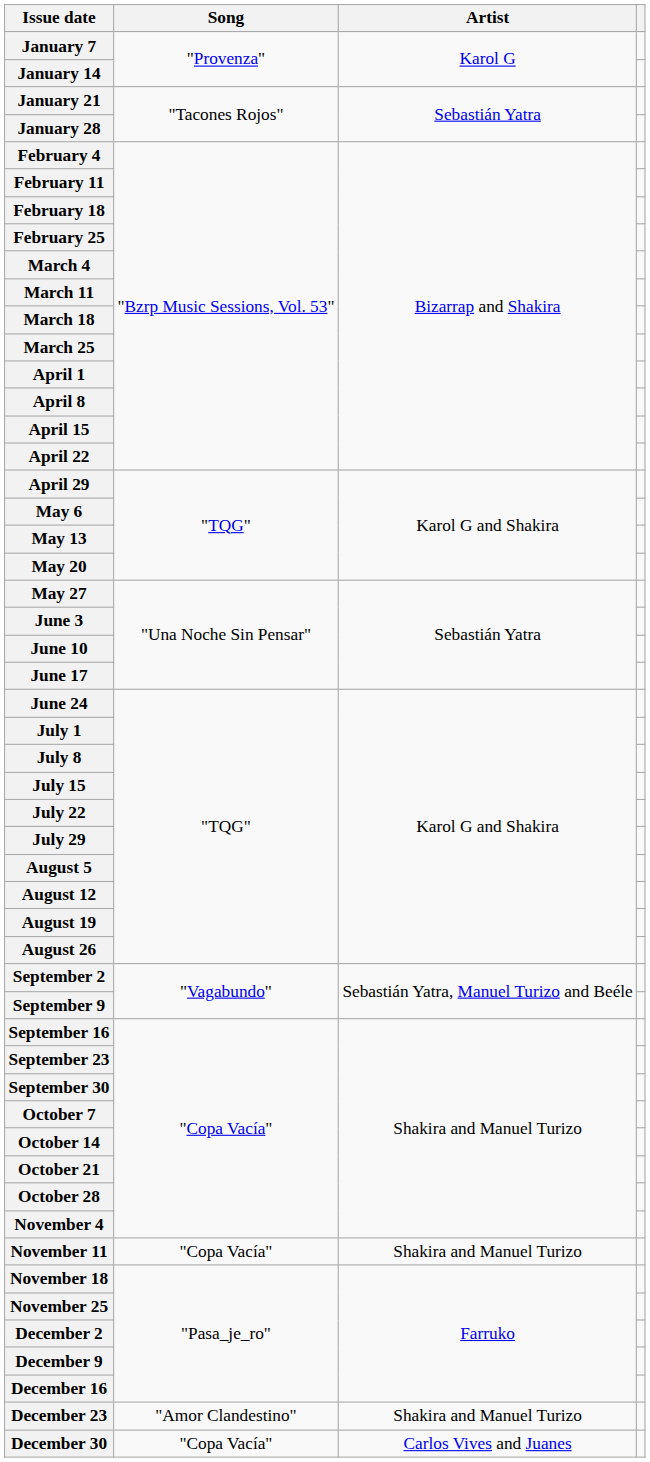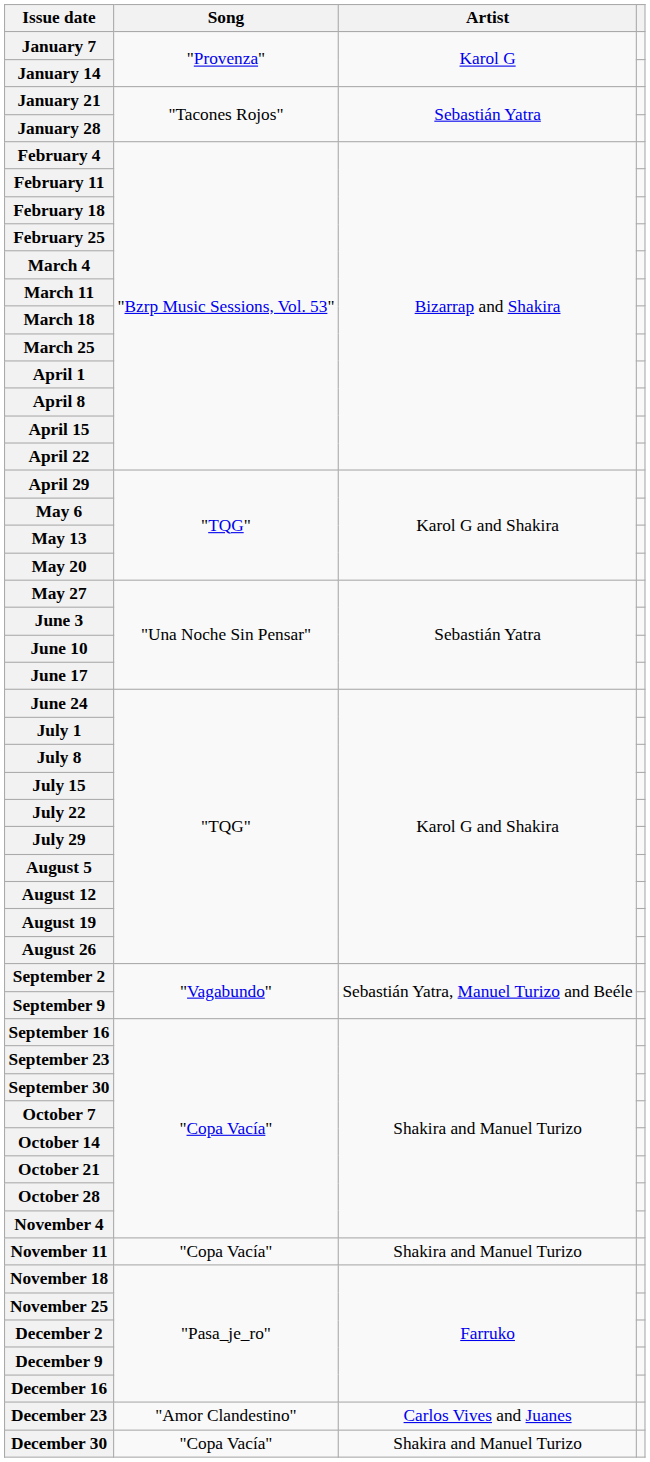 <table class="wikitable plainrowheaders" style="text-align: center;">
 <tr>
 <th scope="col">Issue date</th>
 <th scope="col">Song</th>
 <th scope="col">Artist</th>
 <th scope="col"></th>
 </tr>
 <tr>
 <th scope="row">January 7</th>
 <td rowspan=2>"<a href='#'>Provenza</a>"</td>
 <td rowspan=2><a href='#'>Karol G</a></td>
 <td></td>
 </tr>
 <tr>
 <th scope="row">January 14</th>
 <td></td>
 </tr>
 <tr>
 <th scope="row">January 21</th>
 <td rowspan=2>"Tacones Rojos"</td>
 <td rowspan=2><a href='#'>Sebastián Yatra</a></td>
 <td></td>
 </tr>
 <tr>
 <th scope="row">January 28</th>
 <td></td>
 </tr>
 <tr>
 <th scope="row">February 4</th>
 <td rowspan=12>"<a href='#'>Bzrp Music Sessions, Vol. 53</a>"</td>
 <td rowspan=12><a href='#'>Bizarrap</a> and <a href='#'>Shakira</a></td>
 <td></td>
 </tr>
 <tr>
 <th scope="row">February 11</th>
 <td></td>
 </tr>
 <tr>
 <th scope="row">February 18</th>
 <td></td>
 </tr>
 <tr>
 <th scope="row">February 25</th>
 <td></td>
 </tr>
 <tr>
 <th scope="row">March 4</th>
 <td></td>
 </tr>
 <tr>
 <th scope="row">March 11</th>
 <td></td>
 </tr>
 <tr>
 <th scope="row">March 18</th>
 <td></td>
 </tr>
 <tr>
 <th scope="row">March 25</th>
 <td></td>
 </tr>
 <tr>
 <th scope="row">April 1</th>
 <td></td>
 </tr>
 <tr>
 <th scope="row">April 8</th>
 <td></td>
 </tr>
 <tr>
 <th scope="row">April 15</th>
 <td></td>
 </tr>
 <tr>
 <th scope="row">April 22</th>
 <td></td>
 </tr>
 <tr>
 <th scope="row">April 29</th>
 <td rowspan=4>"<a href='#'>TQG</a>"</td>
 <td rowspan=4>Karol G and Shakira</td>
 <td></td>
 </tr>
 <tr>
 <th scope="row">May 6</th>
 <td></td>
 </tr>
 <tr>
 <th scope="row">May 13</th>
 <td></td>
 </tr>
 <tr>
 <th scope="row">May 20</th>
 <td></td>
 </tr>
 <tr>
 <th scope="row">May 27</th>
 <td rowspan=4>"Una Noche Sin Pensar"</td>
 <td rowspan=4>Sebastián Yatra</td>
 <td></td>
 </tr>
 <tr>
 <th scope="row">June 3</th>
 <td></td>
 </tr>
 <tr>
 <th scope="row">June 10</th>
 <td></td>
 </tr>
 <tr>
 <th scope="row">June 17</th>
 <td></td>
 </tr>
 <tr>
 <th scope="row">June 24</th>
 <td rowspan=10>"TQG"</td>
 <td rowspan=10>Karol G and Shakira</td>
 <td></td>
 </tr>
 <tr>
 <th scope="row">July 1</th>
 <td></td>
 </tr>
 <tr>
 <th scope="row">July 8</th>
 <td></td>
 </tr>
 <tr>
 <th scope="row">July 15</th>
 <td></td>
 </tr>
 <tr>
 <th scope="row">July 22</th>
 <td></td>
 </tr>
 <tr>
 <th scope="row">July 29</th>
 <td></td>
 </tr>
 <tr>
 <th scope="row">August 5</th>
 <td></td>
 </tr>
 <tr>
 <th scope="row">August 12</th>
 <td></td>
 </tr>
 <tr>
 <th scope="row">August 19</th>
 <td></td>
 </tr>
 <tr>
 <th scope="row">August 26</th>
 <td></td>
 </tr>
 <tr>
 <th scope="row">September 2</th>
 <td rowspan=2>"<a href='#'>Vagabundo</a>"</td>
 <td rowspan=2>Sebastián Yatra, <a href='#'>Manuel Turizo</a> and Beéle</td>
 <td></td>
 </tr>
 <tr>
 <th scope="row">September 9</th>
 <td></td>
 </tr>
 <tr>
 <th scope="row">September 16</th>
 <td rowspan=8>"<a href='#'>Copa Vacía</a>"</td>
 <td rowspan=8>Shakira and Manuel Turizo</td>
 <td></td>
 </tr>
 <tr>
 <th scope="row">September 23</th>
 <td></td>
 </tr>
 <tr>
 <th scope="row">September 30</th>
 <td></td>
 </tr>
 <tr>
 <th scope="row">October 7</th>
 <td></td>
 </tr>
 <tr>
 <th scope="row">October 14</th>
 <td></td>
 </tr>
 <tr>
 <th scope="row">October 21</th>
 <td></td>
 </tr>
 <tr>
 <th scope="row">October 28</th>
 <td></td>
 </tr>
 <tr>
 <th scope="row">November 4</th>
 <td></td>
 </tr>
 <tr>
 <th scope="row">November 11</th>
 <td>"Copa Vacía"</td>
 <td>Shakira and Manuel Turizo</td>
 <td></td>
 </tr>
 <tr>
 <th scope="row">November 18</th>
 <td rowspan=5>"Pasa_je_ro"</td>
 <td rowspan=5><a href='#'>Farruko</a></td>
 <td></td>
 </tr>
 <tr>
 <th scope="row">November 25</th>
 <td></td>
 </tr>
 <tr>
 <th scope="row">December 2</th>
 <td></td>
 </tr>
 <tr>
 <th scope="row">December 9</th>
 <td></td>
 </tr>
 <tr>
 <th scope="row">December 16</th>
 <td></td>
 </tr>
 <tr>
 <th scope="row">December 23</th>
 <td>"Amor Clandestino"</td>
-<td>Shakira and Manuel Turizo</td>
+<td><a href='#'>Carlos Vives</a> and <a href='#'>Juanes</a></td>
 <td></td>
 </tr>
 <tr>
 <th scope="row">December 30</th>
 <td>"Copa Vacía"</td>
-<td><a href='#'>Carlos Vives</a> and <a href='#'>Juanes</a></td>
+<td>Shakira and Manuel Turizo</td>
 <td></td>
 </tr>
 </table>
